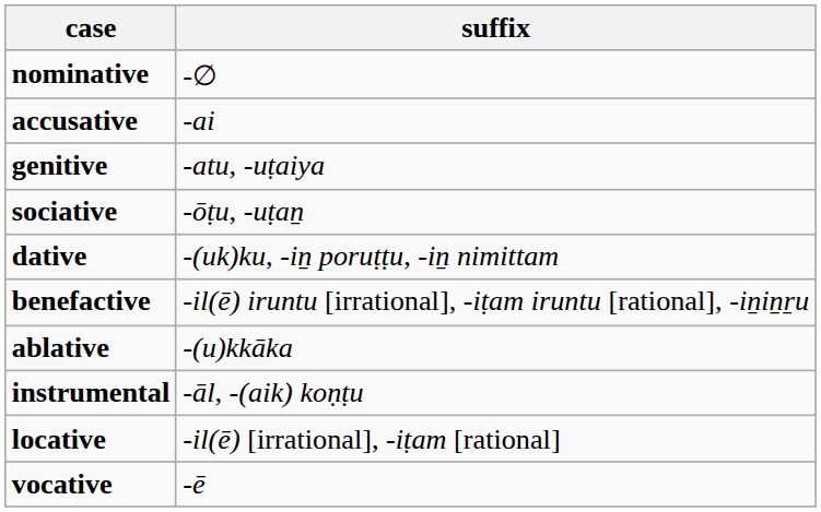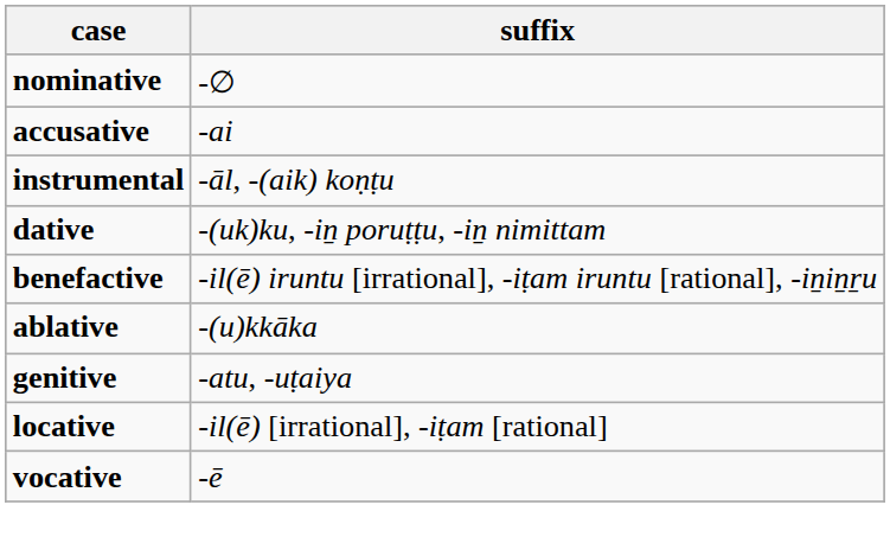 <table class="wikitable">
 <tr>
 <th>case</th>
 <th>suffix</th>
 </tr>
 <tr>
 <td><strong>nominative</strong></td>
 <td>-∅</td>
 </tr>
 <tr>
 <td><strong>accusative</strong></td>
 <td><em>-ai</em></td>
 </tr>
 <tr>
-<td><strong>genitive</strong></td>
-<td><em>-atu</em>, <em>-uṭaiya</em></td>
-</tr>
-<tr>
-<td><strong>sociative</strong></td>
-<td><em>-ōṭu</em>, <em>-uṭaṉ</em></td>
+<td><strong>instrumental</strong></td>
+<td><em>-āl</em>, <em>-(aik) koṇṭu</em></td>
 </tr>
 <tr>
 <td><strong>dative</strong></td>
 <td><em>-(uk)ku</em>, <em>-iṉ poruṭṭu</em>, <em>-iṉ nimittam</em></td>
 </tr>
 <tr>
 <td><strong>benefactive</strong></td>
 <td><em>-il(ē) iruntu</em> [irrational], <em>-iṭam iruntu</em> [rational], <em>-iṉiṉṟu</em></td>
 </tr>
 <tr>
 <td><strong>ablative</strong></td>
 <td><em>-(u)kkāka</em></td>
 </tr>
 <tr>
-<td><strong>instrumental</strong></td>
-<td><em>-āl</em>, <em>-(aik) koṇṭu</em></td>
+<td><strong>genitive</strong></td>
+<td><em>-atu</em>, <em>-uṭaiya</em></td>
 </tr>
 <tr>
 <td><strong>locative</strong></td>
 <td><em>-il(ē)</em> [irrational], <em>-iṭam</em> [rational]</td>
 </tr>
 <tr>
 <td><strong>vocative</strong></td>
 <td><em>-ē</em></td>
 </tr>
 </table>
